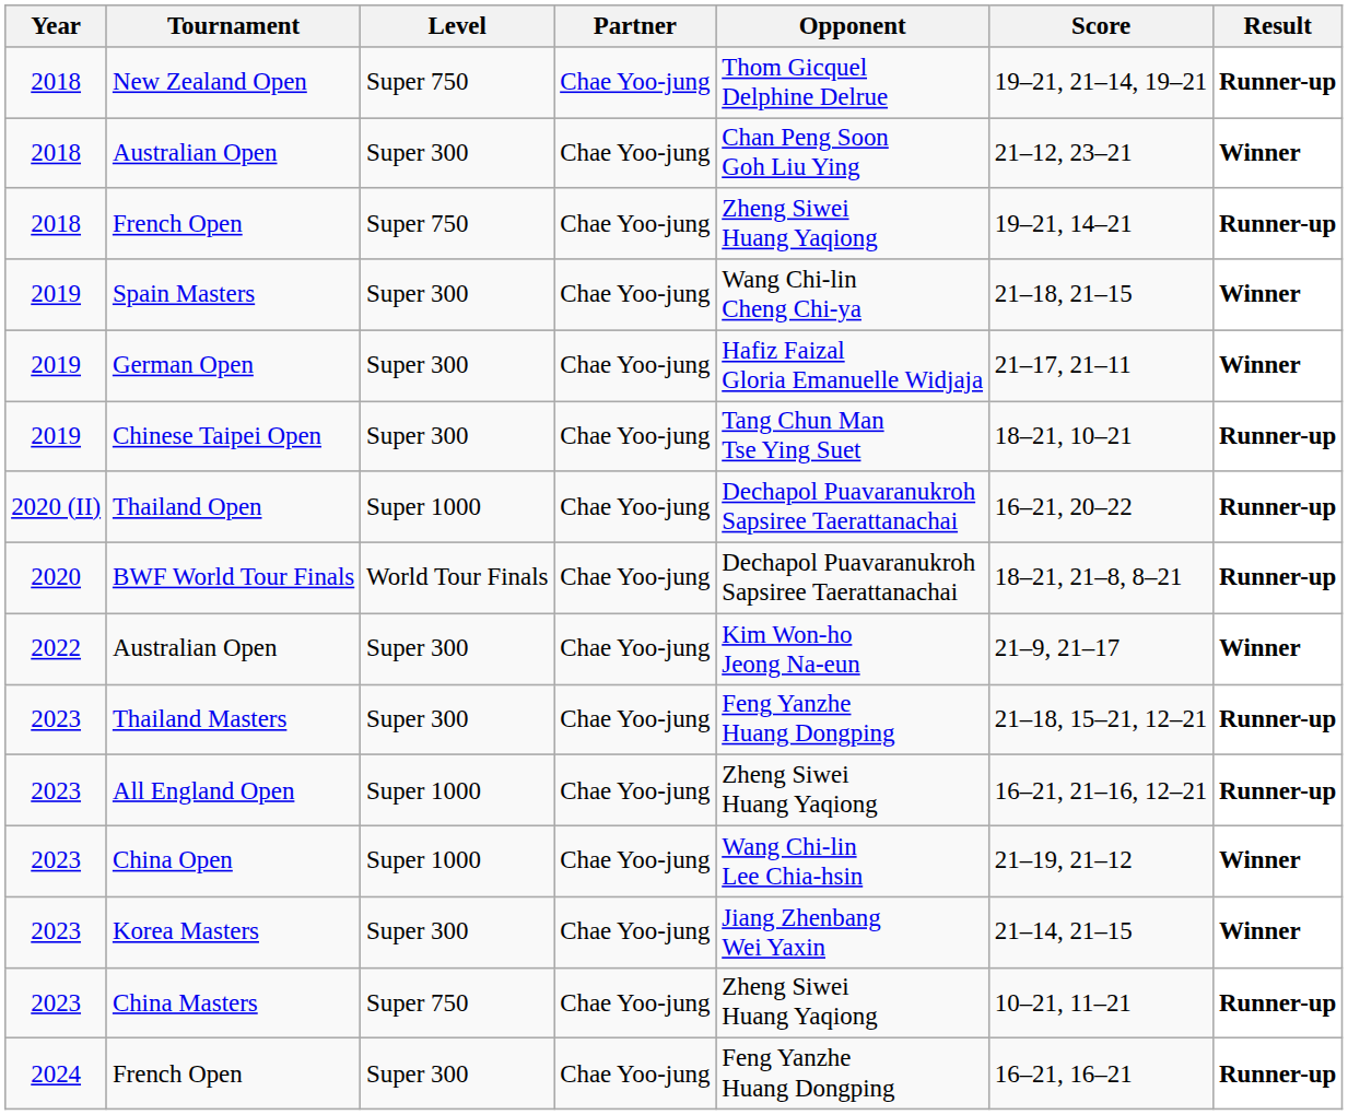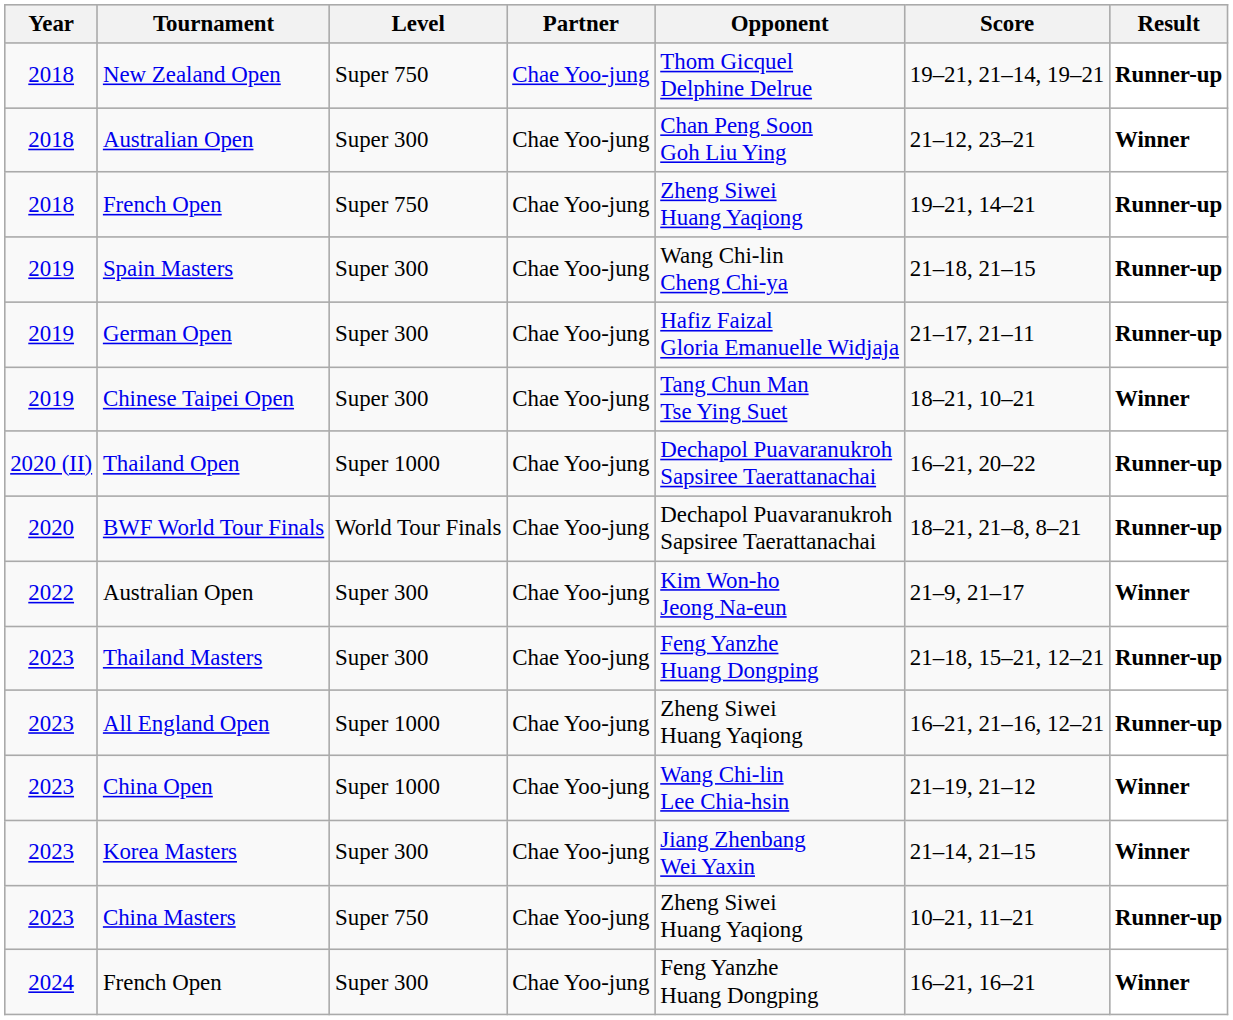 <table class="sortable wikitable" style="font-size: 90%;">
 <tr>
 <th>Year</th>
 <th>Tournament</th>
 <th>Level</th>
 <th>Partner</th>
 <th>Opponent</th>
 <th>Score</th>
 <th>Result</th>
 </tr>
 <tr>
 <td align="center"><a href='#'>2018</a></td>
 <td align="left"><a href='#'>New Zealand Open</a></td>
 <td align="left">Super 750</td>
 <td align="left"> <a href='#'>Chae Yoo-jung</a></td>
 <td align="left"> <a href='#'>Thom Gicquel</a><br> <a href='#'>Delphine Delrue</a></td>
 <td align="left">19–21, 21–14, 19–21</td>
 <td style="text-align:left; background:white"> <strong>Runner-up</strong></td>
 </tr>
 <tr>
 <td align="center"><a href='#'>2018</a></td>
 <td align="left"><a href='#'>Australian Open</a></td>
 <td align="left">Super 300</td>
 <td align="left"> Chae Yoo-jung</td>
 <td align="left"> <a href='#'>Chan Peng Soon</a><br> <a href='#'>Goh Liu Ying</a></td>
 <td align="left">21–12, 23–21</td>
 <td style="text-align:left; background:white"> <strong>Winner</strong></td>
 </tr>
 <tr>
 <td align="center"><a href='#'>2018</a></td>
 <td align="left"><a href='#'>French Open</a></td>
 <td align="left">Super 750</td>
 <td align="left"> Chae Yoo-jung</td>
 <td align="left"> <a href='#'>Zheng Siwei</a><br> <a href='#'>Huang Yaqiong</a></td>
 <td align="left">19–21, 14–21</td>
 <td style="text-align:left; background:white"> <strong>Runner-up</strong></td>
 </tr>
 <tr>
 <td align="center"><a href='#'>2019</a></td>
 <td align="left"><a href='#'>Spain Masters</a></td>
 <td align="left">Super 300</td>
 <td align="left"> Chae Yoo-jung</td>
 <td align="left"> Wang Chi-lin<br> <a href='#'>Cheng Chi-ya</a></td>
 <td align="left">21–18, 21–15</td>
-<td style="text-align:left; background:white"> <strong>Winner</strong></td>
+<td style="text-align:left; background:white"> <strong>Runner-up</strong></td>
 </tr>
 <tr>
 <td align="center"><a href='#'>2019</a></td>
 <td align="left"><a href='#'>German Open</a></td>
 <td align="left">Super 300</td>
 <td align="left"> Chae Yoo-jung</td>
 <td align="left"> <a href='#'>Hafiz Faizal</a><br> <a href='#'>Gloria Emanuelle Widjaja</a></td>
 <td align="left">21–17, 21–11</td>
-<td style="text-align:left; background:white"> <strong>Winner</strong></td>
+<td style="text-align:left; background:white"> <strong>Runner-up</strong></td>
 </tr>
 <tr>
 <td align="center"><a href='#'>2019</a></td>
 <td align="left"><a href='#'>Chinese Taipei Open</a></td>
 <td align="left">Super 300</td>
 <td align="left"> Chae Yoo-jung</td>
 <td align="left"> <a href='#'>Tang Chun Man</a><br> <a href='#'>Tse Ying Suet</a></td>
 <td align="left">18–21, 10–21</td>
-<td style="text-align:left; background:white"> <strong>Runner-up</strong></td>
+<td style="text-align:left; background:white"> <strong>Winner</strong></td>
 </tr>
 <tr>
 <td align="center"><a href='#'>2020 (II)</a></td>
 <td align="left"><a href='#'>Thailand Open</a></td>
 <td align="left">Super 1000</td>
 <td align="left"> Chae Yoo-jung</td>
 <td align="left"> <a href='#'>Dechapol Puavaranukroh</a><br> <a href='#'>Sapsiree Taerattanachai</a></td>
 <td align="left">16–21, 20–22</td>
 <td style="text-align:left; background:white"> <strong>Runner-up</strong></td>
 </tr>
 <tr>
 <td align="center"><a href='#'>2020</a></td>
 <td align="left"><a href='#'>BWF World Tour Finals</a></td>
 <td align="left">World Tour Finals</td>
 <td align="left"> Chae Yoo-jung</td>
 <td align="left"> Dechapol Puavaranukroh<br> Sapsiree Taerattanachai</td>
 <td align="left">18–21, 21–8, 8–21</td>
 <td style="text-align:left; background:white"> <strong>Runner-up</strong></td>
 </tr>
 <tr>
 <td align="center"><a href='#'>2022</a></td>
 <td align="left">Australian Open</td>
 <td align="left">Super 300</td>
 <td align="left"> Chae Yoo-jung</td>
 <td align="left"> <a href='#'>Kim Won-ho</a><br> <a href='#'>Jeong Na-eun</a></td>
 <td align="left">21–9, 21–17</td>
 <td style="text-align:left; background:white"> <strong>Winner</strong></td>
 </tr>
 <tr>
 <td align="center"><a href='#'>2023</a></td>
 <td align="left"><a href='#'>Thailand Masters</a></td>
 <td align="left">Super 300</td>
 <td align="left"> Chae Yoo-jung</td>
 <td align="left"> <a href='#'>Feng Yanzhe</a><br> <a href='#'>Huang Dongping</a></td>
 <td align="left">21–18, 15–21, 12–21</td>
 <td style="text-align:left; background:white"> <strong>Runner-up</strong></td>
 </tr>
 <tr>
 <td align="center"><a href='#'>2023</a></td>
 <td align="left"><a href='#'>All England Open</a></td>
 <td align="left">Super 1000</td>
 <td align="left"> Chae Yoo-jung</td>
 <td align="left"> Zheng Siwei<br> Huang Yaqiong</td>
 <td align="left">16–21, 21–16, 12–21</td>
 <td style="text-align:left; background:white"> <strong>Runner-up</strong></td>
 </tr>
 <tr>
 <td align="center"><a href='#'>2023</a></td>
 <td align="left"><a href='#'>China Open</a></td>
 <td align="left">Super 1000</td>
 <td align="left"> Chae Yoo-jung</td>
 <td align="left"> <a href='#'>Wang Chi-lin</a><br> <a href='#'>Lee Chia-hsin</a></td>
 <td align="left">21–19, 21–12</td>
 <td style="text-align:left; background:white"> <strong>Winner</strong></td>
 </tr>
 <tr>
 <td align="center"><a href='#'>2023</a></td>
 <td align="left"><a href='#'>Korea Masters</a></td>
 <td align="left">Super 300</td>
 <td align="left"> Chae Yoo-jung</td>
 <td align="left"> <a href='#'>Jiang Zhenbang</a><br> <a href='#'>Wei Yaxin</a></td>
 <td align="left">21–14, 21–15</td>
 <td style="text-align:left; background:white"> <strong>Winner</strong></td>
 </tr>
 <tr>
 <td align="center"><a href='#'>2023</a></td>
 <td align="left"><a href='#'>China Masters</a></td>
 <td align="left">Super 750</td>
 <td align="left"> Chae Yoo-jung</td>
 <td align="left"> Zheng Siwei<br> Huang Yaqiong</td>
 <td align="left">10–21, 11–21</td>
 <td style="text-align:left; background:white"> <strong>Runner-up</strong></td>
 </tr>
 <tr>
 <td align="center"><a href='#'>2024</a></td>
 <td align="left">French Open</td>
 <td align="left">Super 300</td>
 <td align="left"> Chae Yoo-jung</td>
 <td align="left"> Feng Yanzhe<br> Huang Dongping</td>
 <td align="left">16–21, 16–21</td>
-<td style="text-align:left; background:white"> <strong>Runner-up</strong></td>
+<td style="text-align:left; background:white"> <strong>Winner</strong></td>
 </tr>
 </table>
